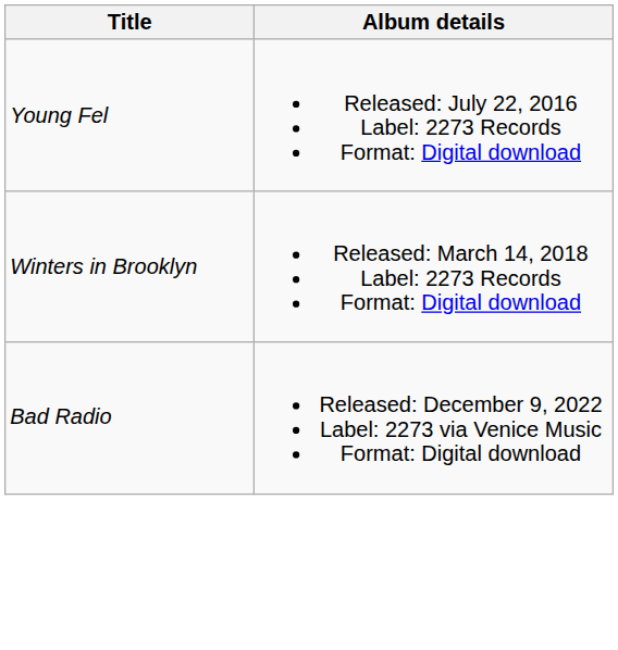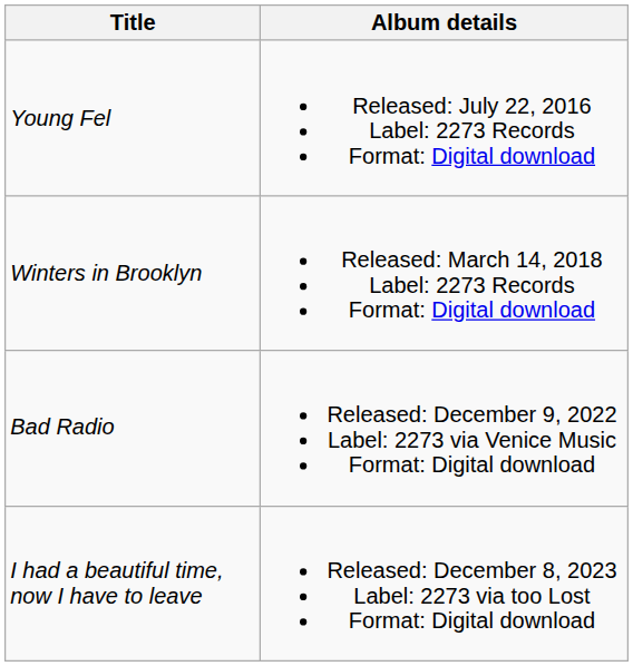 <table class="wikitable plainrowheaders" style="text-align:center;">
 <tr>
 <th scope="col" style="width:11em;">Title</th>
 <th scope="col" style="width:16em;">Album details</th>
 </tr>
 <tr>
 <td style="text-align:left;"><em>Young Fel</em></td>
 <td><br><ul><li>Released: July 22, 2016</li><li>Label: 2273 Records</li><li>Format: <a href='#'>Digital download</a></li></ul></td>
 </tr>
 <tr>
 <td style="text-align:left;"><em>Winters in Brooklyn</em></td>
 <td><br><ul><li>Released: March 14, 2018</li><li>Label: 2273 Records</li><li>Format: <a href='#'>Digital download</a></li></ul></td>
 </tr>
 <tr>
 <td style="text-align:left;"><em>Bad Radio</em></td>
 <td><br><ul><li>Released: December 9, 2022</li><li>Label: 2273 via Venice Music</li><li>Format: Digital download</li></ul></td>
 </tr>
+<tr>
+<td style="text-align:left;"><em>I had a beautiful time, now I have to leave</em></td>
+<td><br><ul><li>Released: December 8, 2023</li><li>Label: 2273 via too Lost</li><li>Format: Digital download</li></ul></td>
+</tr>
 </table>
